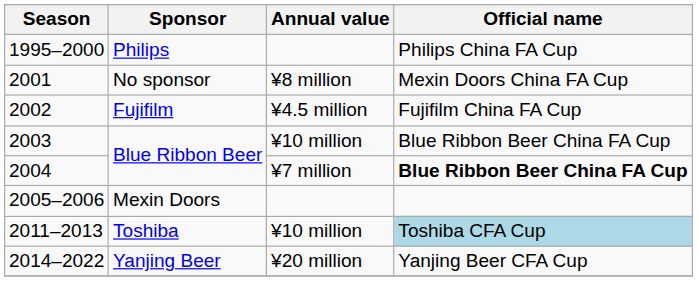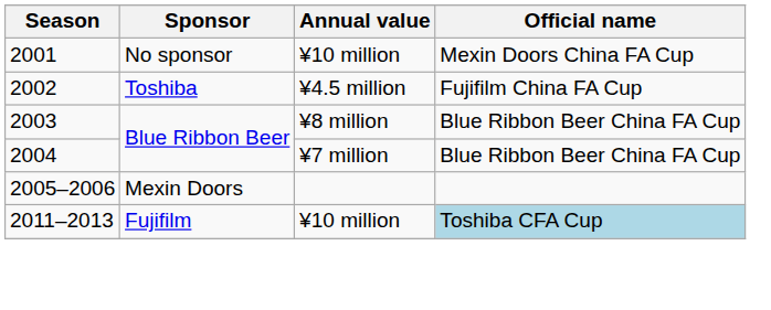 <table class="wikitable">
 <tr>
 </tr>
 <tr>
 <th>Season</th>
 <th>Sponsor</th>
 <th>Annual value</th>
 <th>Official name</th>
 </tr>
 <tr>
-<td>1995–2000</td>
-<td><a href='#'>Philips</a></td>
-<td></td>
-<td>Philips China FA Cup</td>
-</tr>
-<tr>
 <td>2001</td>
 <td>No sponsor</td>
-<td>¥8 million</td>
+<td>¥10 million</td>
 <td>Mexin Doors China FA Cup</td>
 </tr>
 <tr>
 <td>2002</td>
-<td><a href='#'>Fujifilm</a></td>
+<td><a href='#'>Toshiba</a></td>
 <td>¥4.5 million</td>
 <td>Fujifilm China FA Cup</td>
 </tr>
 <tr>
 <td>2003</td>
 <td rowspan="2"><a href='#'>Blue Ribbon Beer</a></td>
-<td>¥10 million</td>
+<td>¥8 million</td>
 <td>Blue Ribbon Beer China FA Cup</td>
 </tr>
 <tr>
 <td>2004</td>
 <td>¥7 million</td>
-<td><strong>Blue Ribbon Beer China FA Cup</strong></td>
+<td>Blue Ribbon Beer China FA Cup</td>
 </tr>
 <tr>
 <td>2005–2006</td>
 <td>Mexin Doors</td>
 <td></td>
 <td></td>
 </tr>
 <tr>
 <td>2011–2013</td>
-<td><a href='#'>Toshiba</a></td>
+<td><a href='#'>Fujifilm</a></td>
 <td>¥10 million</td>
 <td style="background: lightblue;">Toshiba CFA Cup</td>
 </tr>
 <tr>
-<td>2014–2022</td>
-<td><a href='#'>Yanjing Beer</a></td>
-<td>¥20 million</td>
-<td>Yanjing Beer CFA Cup</td>
-</tr>
-<tr>
 </tr>
 </table>
